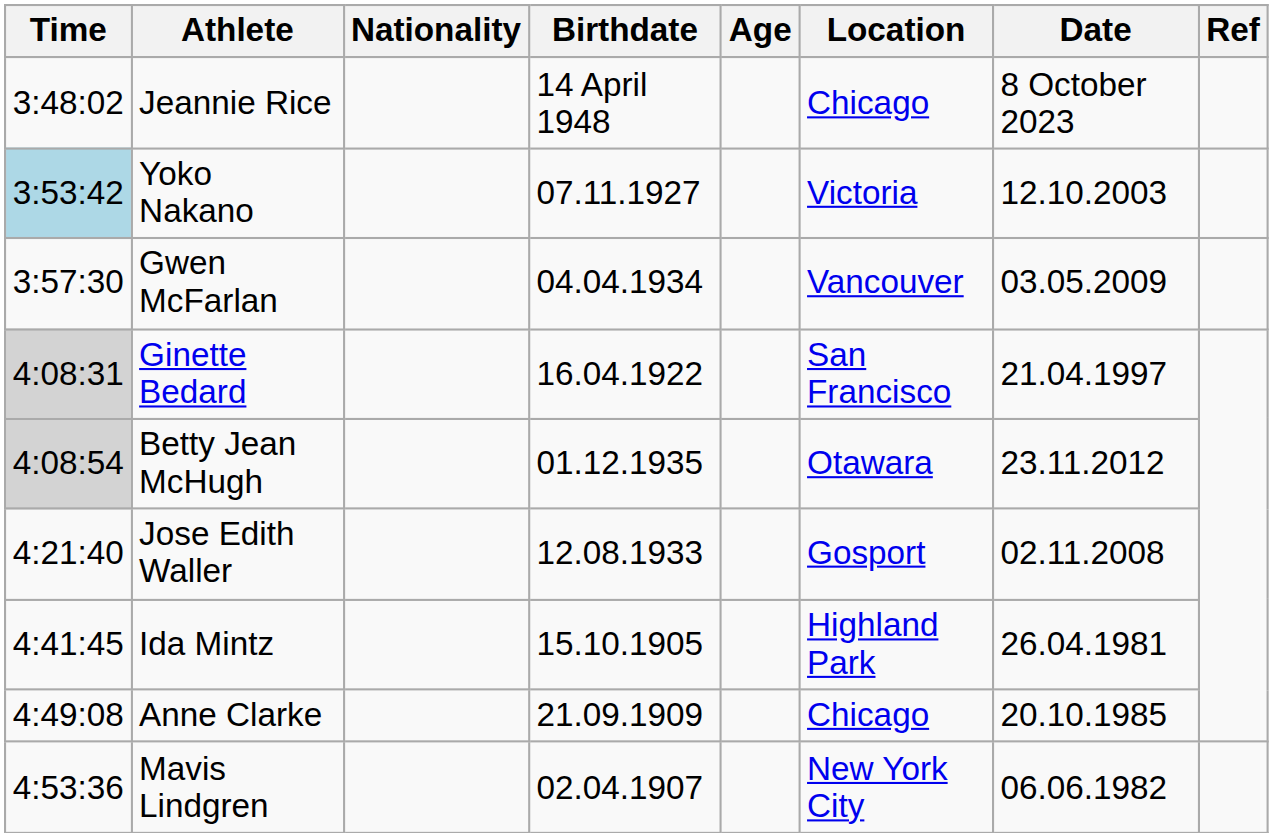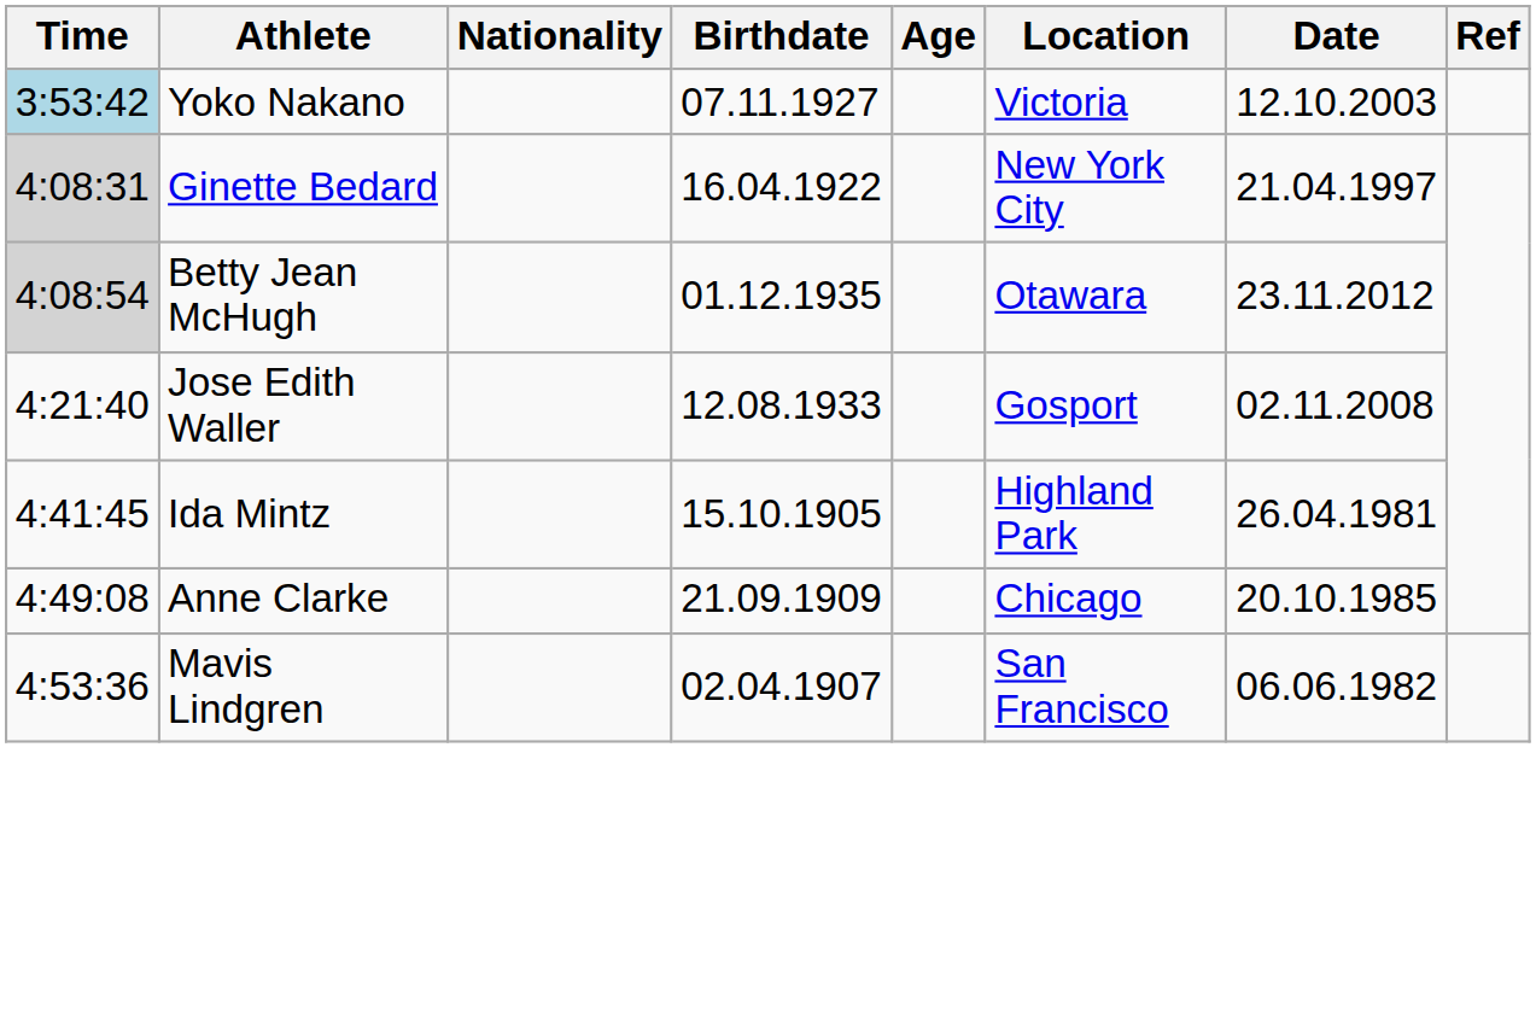 <table class="wikitable">
 <tr>
 <th>Time</th>
 <th>Athlete</th>
 <th>Nationality</th>
 <th>Birthdate</th>
 <th>Age</th>
 <th>Location</th>
 <th>Date</th>
 <th>Ref</th>
 </tr>
 <tr>
-<td>3:48:02</td>
-<td>Jeannie Rice</td>
-<td></td>
-<td>14 April 1948</td>
-<td></td>
-<td><a href='#'>Chicago</a></td>
-<td>8 October 2023</td>
-<td></td>
-</tr>
-<tr>
 <td style="background: lightblue;">3:53:42</td>
 <td>Yoko Nakano</td>
 <td></td>
 <td>07.11.1927</td>
 <td></td>
 <td><a href='#'>Victoria</a></td>
 <td>12.10.2003</td>
 <td></td>
 </tr>
 <tr>
-<td>3:57:30</td>
-<td>Gwen McFarlan</td>
-<td></td>
-<td>04.04.1934</td>
-<td></td>
-<td><a href='#'>Vancouver</a></td>
-<td>03.05.2009</td>
-<td></td>
-</tr>
-<tr>
 <td style="background: lightgrey;">4:08:31</td>
 <td><a href='#'>Ginette Bedard</a></td>
 <td></td>
 <td>16.04.1922</td>
 <td></td>
-<td><a href='#'>San Francisco</a></td>
+<td><a href='#'>New York City</a></td>
 <td>21.04.1997</td>
 </tr>
 <tr>
 <td style="background: lightgrey;">4:08:54</td>
 <td>Betty Jean McHugh</td>
 <td></td>
 <td>01.12.1935</td>
 <td></td>
 <td><a href='#'>Otawara</a></td>
 <td>23.11.2012</td>
 </tr>
 <tr>
 <td>4:21:40</td>
 <td>Jose Edith Waller</td>
 <td></td>
 <td>12.08.1933</td>
 <td></td>
 <td><a href='#'>Gosport</a></td>
 <td>02.11.2008</td>
 </tr>
 <tr>
 <td>4:41:45</td>
 <td>Ida Mintz</td>
 <td></td>
 <td>15.10.1905</td>
 <td></td>
 <td><a href='#'>Highland Park</a></td>
 <td>26.04.1981</td>
 </tr>
 <tr>
 <td>4:49:08</td>
 <td>Anne Clarke</td>
 <td></td>
 <td>21.09.1909</td>
 <td></td>
 <td><a href='#'>Chicago</a></td>
 <td>20.10.1985</td>
 </tr>
 <tr>
 <td>4:53:36</td>
 <td>Mavis Lindgren</td>
 <td></td>
 <td>02.04.1907</td>
 <td></td>
-<td><a href='#'>New York City</a></td>
+<td><a href='#'>San Francisco</a></td>
 <td>06.06.1982</td>
 <td></td>
 </tr>
 </table>
